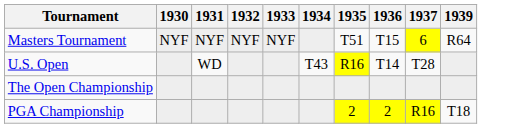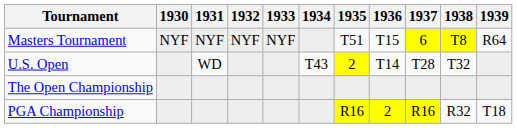 <table class="wikitable" style="font-size:95%;text-align:center;">
 <tr>
 <th>Tournament</th>
 <th>1930</th>
 <th>1931</th>
 <th>1932</th>
 <th>1933</th>
 <th>1934</th>
 <th>1935</th>
 <th>1936</th>
 <th>1937</th>
+<th>1938</th>
 <th>1939</th>
 </tr>
 <tr>
 <td align=left><a href='#'>Masters Tournament</a></td>
 <td style="background:#eeeeee;">NYF</td>
 <td style="background:#eeeeee;">NYF</td>
 <td style="background:#eeeeee;">NYF</td>
 <td style="background:#eeeeee;">NYF</td>
 <td style="background:#eeeeee;"></td>
 <td>T51</td>
 <td>T15</td>
 <td style="background:yellow;">6</td>
+<td style="background:yellow;">T8</td>
 <td>R64</td>
 </tr>
 <tr>
 <td align=left><a href='#'>U.S. Open</a></td>
 <td style="background:#eeeeee;"></td>
 <td>WD</td>
 <td style="background:#eeeeee;"></td>
 <td style="background:#eeeeee;"></td>
 <td>T43</td>
-<td style="background:yellow;">R16</td>
+<td style="background:yellow;">2</td>
 <td>T14</td>
 <td>T28</td>
+<td>T32</td>
 <td style="background:#eeeeee;"></td>
 </tr>
 <tr>
 <td align=left><a href='#'>The Open Championship</a></td>
+<td style="background:#eeeeee;"></td>
 <td style="background:#eeeeee;"></td>
 <td style="background:#eeeeee;"></td>
 <td style="background:#eeeeee;"></td>
 <td style="background:#eeeeee;"></td>
 <td style="background:#eeeeee;"></td>
 <td style="background:#eeeeee;"></td>
 <td style="background:#eeeeee;"></td>
 <td style="background:#eeeeee;"></td>
 <td style="background:#eeeeee;"></td>
 </tr>
 <tr>
 <td align=left><a href='#'>PGA Championship</a></td>
 <td style="background:#eeeeee;"></td>
 <td style="background:#eeeeee;"></td>
 <td style="background:#eeeeee;"></td>
 <td style="background:#eeeeee;"></td>
 <td style="background:#eeeeee;"></td>
-<td style="background:yellow;">2</td>
+<td style="background:yellow;">R16</td>
 <td style="background:yellow;">2</td>
 <td style="background:yellow;">R16</td>
+<td>R32</td>
 <td>T18</td>
 </tr>
 </table>
